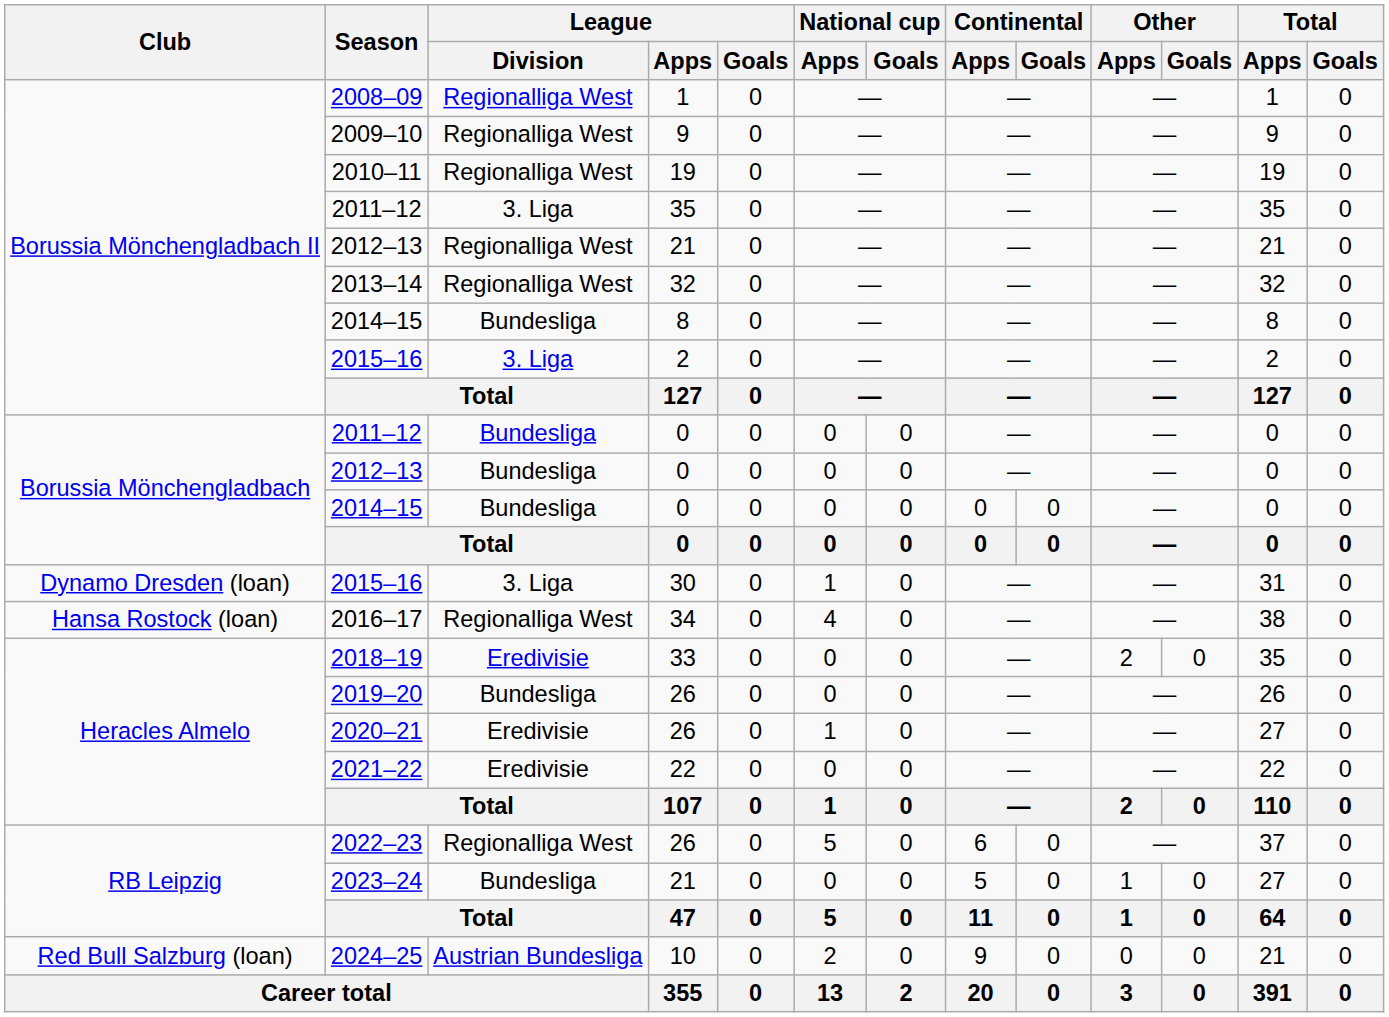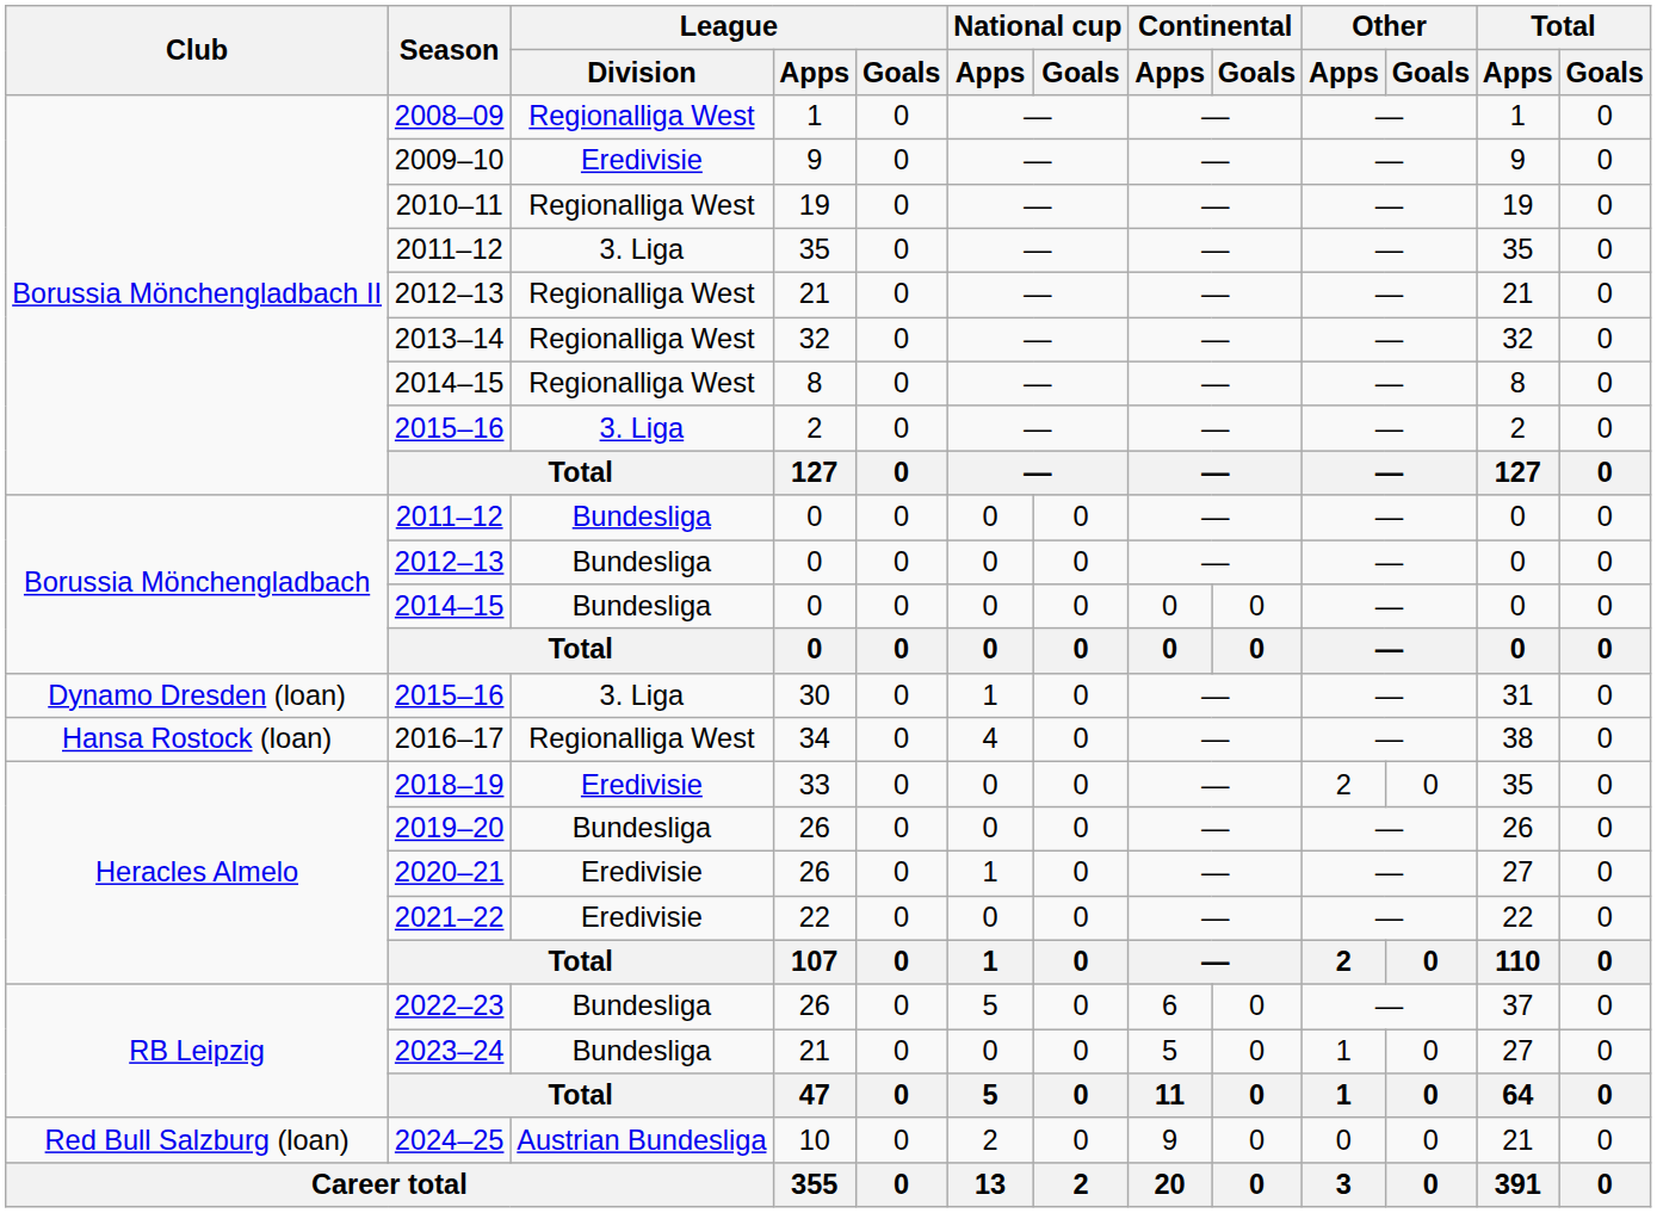 <table class="wikitable" style="text-align:center">
 <tr>
 <th rowspan="2">Club</th>
 <th rowspan="2">Season</th>
 <th colspan="3">League</th>
 <th colspan="2">National cup</th>
 <th colspan="2">Continental</th>
 <th colspan="2">Other</th>
 <th colspan="2">Total</th>
 </tr>
 <tr>
 <th>Division</th>
 <th>Apps</th>
 <th>Goals</th>
 <th>Apps</th>
 <th>Goals</th>
 <th>Apps</th>
 <th>Goals</th>
 <th>Apps</th>
 <th>Goals</th>
 <th>Apps</th>
 <th>Goals</th>
 </tr>
 <tr>
 <td rowspan="9"><a href='#'>Borussia Mönchengladbach II</a></td>
 <td><a href='#'>2008–09</a></td>
 <td><a href='#'>Regionalliga West</a></td>
 <td>1</td>
 <td>0</td>
 <td colspan="2">—</td>
 <td colspan="2">—</td>
 <td colspan="2">—</td>
 <td>1</td>
 <td>0</td>
 </tr>
 <tr>
 <td>2009–10</td>
-<td>Regionalliga West</td>
+<td><a href='#'>Eredivisie</a></td>
 <td>9</td>
 <td>0</td>
 <td colspan="2">—</td>
 <td colspan="2">—</td>
 <td colspan="2">—</td>
 <td>9</td>
 <td>0</td>
 </tr>
 <tr>
 <td>2010–11</td>
 <td>Regionalliga West</td>
 <td>19</td>
 <td>0</td>
 <td colspan="2">—</td>
 <td colspan="2">—</td>
 <td colspan="2">—</td>
 <td>19</td>
 <td>0</td>
 </tr>
 <tr>
 <td>2011–12</td>
 <td>3. Liga</td>
 <td>35</td>
 <td>0</td>
 <td colspan="2">—</td>
 <td colspan="2">—</td>
 <td colspan="2">—</td>
 <td>35</td>
 <td>0</td>
 </tr>
 <tr>
 <td>2012–13</td>
 <td>Regionalliga West</td>
 <td>21</td>
 <td>0</td>
 <td colspan="2">—</td>
 <td colspan="2">—</td>
 <td colspan="2">—</td>
 <td>21</td>
 <td>0</td>
 </tr>
 <tr>
 <td>2013–14</td>
 <td>Regionalliga West</td>
 <td>32</td>
 <td>0</td>
 <td colspan="2">—</td>
 <td colspan="2">—</td>
 <td colspan="2">—</td>
 <td>32</td>
 <td>0</td>
 </tr>
 <tr>
 <td>2014–15</td>
-<td>Bundesliga</td>
+<td>Regionalliga West</td>
 <td>8</td>
 <td>0</td>
 <td colspan="2">—</td>
 <td colspan="2">—</td>
 <td colspan="2">—</td>
 <td>8</td>
 <td>0</td>
 </tr>
 <tr>
 <td><a href='#'>2015–16</a></td>
 <td><a href='#'>3. Liga</a></td>
 <td>2</td>
 <td>0</td>
 <td colspan="2">—</td>
 <td colspan="2">—</td>
 <td colspan="2">—</td>
 <td>2</td>
 <td>0</td>
 </tr>
 <tr>
 <th colspan="2">Total</th>
 <th>127</th>
 <th>0</th>
 <th colspan="2">—</th>
 <th colspan="2">—</th>
 <th colspan="2">—</th>
 <th>127</th>
 <th>0</th>
 </tr>
 <tr>
 <td rowspan="4"><a href='#'>Borussia Mönchengladbach</a></td>
 <td><a href='#'>2011–12</a></td>
 <td><a href='#'>Bundesliga</a></td>
 <td>0</td>
 <td>0</td>
 <td>0</td>
 <td>0</td>
 <td colspan="2">—</td>
 <td colspan="2">—</td>
 <td>0</td>
 <td>0</td>
 </tr>
 <tr>
 <td><a href='#'>2012–13</a></td>
 <td>Bundesliga</td>
 <td>0</td>
 <td>0</td>
 <td>0</td>
 <td>0</td>
 <td colspan="2">—</td>
 <td colspan="2">—</td>
 <td>0</td>
 <td>0</td>
 </tr>
 <tr>
 <td><a href='#'>2014–15</a></td>
 <td>Bundesliga</td>
 <td>0</td>
 <td>0</td>
 <td>0</td>
 <td>0</td>
 <td>0</td>
 <td>0</td>
 <td colspan="2">—</td>
 <td>0</td>
 <td>0</td>
 </tr>
 <tr>
 <th colspan="2">Total</th>
 <th>0</th>
 <th>0</th>
 <th>0</th>
 <th>0</th>
 <th>0</th>
 <th>0</th>
 <th colspan="2">—</th>
 <th>0</th>
 <th>0</th>
 </tr>
 <tr>
 <td><a href='#'>Dynamo Dresden</a> (loan)</td>
 <td><a href='#'>2015–16</a></td>
 <td>3. Liga</td>
 <td>30</td>
 <td>0</td>
 <td>1</td>
 <td>0</td>
 <td colspan="2">—</td>
 <td colspan="2">—</td>
 <td>31</td>
 <td>0</td>
 </tr>
 <tr>
 <td><a href='#'>Hansa Rostock</a> (loan)</td>
 <td>2016–17</td>
 <td>Regionalliga West</td>
 <td>34</td>
 <td>0</td>
 <td>4</td>
 <td>0</td>
 <td colspan="2">—</td>
 <td colspan="2">—</td>
 <td>38</td>
 <td>0</td>
 </tr>
 <tr>
 <td rowspan="5"><a href='#'>Heracles Almelo</a></td>
 <td><a href='#'>2018–19</a></td>
 <td><a href='#'>Eredivisie</a></td>
 <td>33</td>
 <td>0</td>
 <td>0</td>
 <td>0</td>
 <td colspan="2">—</td>
 <td>2</td>
 <td>0</td>
 <td>35</td>
 <td>0</td>
 </tr>
 <tr>
 <td><a href='#'>2019–20</a></td>
 <td>Bundesliga</td>
 <td>26</td>
 <td>0</td>
 <td>0</td>
 <td>0</td>
 <td colspan="2">—</td>
 <td colspan="2">—</td>
 <td>26</td>
 <td>0</td>
 </tr>
 <tr>
 <td><a href='#'>2020–21</a></td>
 <td>Eredivisie</td>
 <td>26</td>
 <td>0</td>
 <td>1</td>
 <td>0</td>
 <td colspan="2">—</td>
 <td colspan="2">—</td>
 <td>27</td>
 <td>0</td>
 </tr>
 <tr>
 <td><a href='#'>2021–22</a></td>
 <td>Eredivisie</td>
 <td>22</td>
 <td>0</td>
 <td>0</td>
 <td>0</td>
 <td colspan="2">—</td>
 <td colspan="2">—</td>
 <td>22</td>
 <td>0</td>
 </tr>
 <tr>
 <th colspan="2">Total</th>
 <th>107</th>
 <th>0</th>
 <th>1</th>
 <th>0</th>
 <th colspan="2">—</th>
 <th>2</th>
 <th>0</th>
 <th>110</th>
 <th>0</th>
 </tr>
 <tr>
 <td rowspan="3"><a href='#'>RB Leipzig</a></td>
 <td><a href='#'>2022–23</a></td>
-<td>Regionalliga West</td>
+<td>Bundesliga</td>
 <td>26</td>
 <td>0</td>
 <td>5</td>
 <td>0</td>
 <td>6</td>
 <td>0</td>
 <td colspan="2">—</td>
 <td>37</td>
 <td>0</td>
 </tr>
 <tr>
 <td><a href='#'>2023–24</a></td>
 <td>Bundesliga</td>
 <td>21</td>
 <td>0</td>
 <td>0</td>
 <td>0</td>
 <td>5</td>
 <td>0</td>
 <td>1</td>
 <td>0</td>
 <td>27</td>
 <td>0</td>
 </tr>
 <tr>
 <th colspan="2">Total</th>
 <th>47</th>
 <th>0</th>
 <th>5</th>
 <th>0</th>
 <th>11</th>
 <th>0</th>
 <th>1</th>
 <th>0</th>
 <th>64</th>
 <th>0</th>
 </tr>
 <tr>
 <td><a href='#'>Red Bull Salzburg</a> (loan)</td>
 <td><a href='#'>2024–25</a></td>
 <td><a href='#'>Austrian Bundesliga</a></td>
 <td>10</td>
 <td>0</td>
 <td>2</td>
 <td>0</td>
 <td>9</td>
 <td>0</td>
 <td>0</td>
 <td>0</td>
 <td>21</td>
 <td>0</td>
 </tr>
 <tr>
 <th colspan="3">Career total</th>
 <th>355</th>
 <th>0</th>
 <th>13</th>
 <th>2</th>
 <th>20</th>
 <th>0</th>
 <th>3</th>
 <th>0</th>
 <th>391</th>
 <th>0</th>
 </tr>
 </table>
